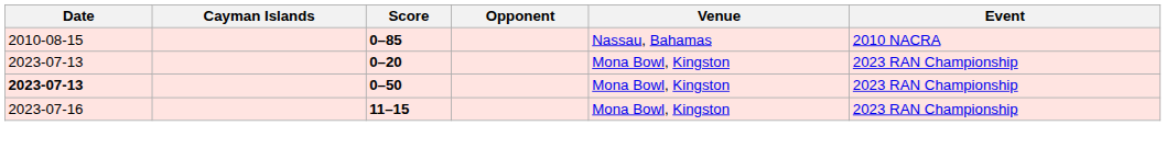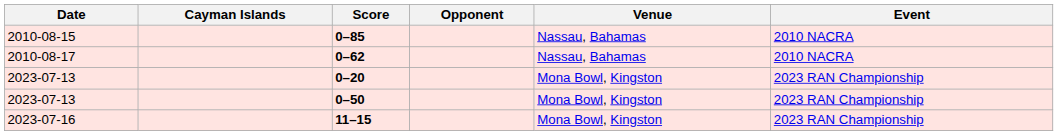 <table class="wikitable sortable" style="width:100%">
 <tr>
 <th>Date</th>
 <th>Cayman Islands</th>
 <th>Score</th>
 <th>Opponent</th>
 <th>Venue</th>
 <th>Event</th>
 </tr>
 <tr bgcolor=FFE4E1>
 <td>2010-08-15</td>
 <td></td>
 <td><strong>0–85</strong></td>
 <td></td>
 <td><a href='#'>Nassau</a>, <a href='#'>Bahamas</a></td>
 <td><a href='#'>2010 NACRA</a></td>
 </tr>
+<tr bgcolor=FFE4E1>
+<td>2010-08-17</td>
+<td></td>
+<td><strong>0–62</strong></td>
+<td></td>
+<td><a href='#'>Nassau</a>, <a href='#'>Bahamas</a></td>
+<td><a href='#'>2010 NACRA</a></td>
+</tr>
 <tr bgcolor="FFE4E1">
 <td>2023-07-13</td>
 <td></td>
 <td><strong>0–20</strong></td>
 <td></td>
 <td><a href='#'>Mona Bowl</a>, <a href='#'>Kingston</a></td>
 <td><a href='#'>2023 RAN Championship</a></td>
 </tr>
 <tr bgcolor=FFE4E1>
-<td><strong>2023-07-13</strong></td>
+<td>2023-07-13</td>
 <td></td>
 <td><strong>0–50</strong></td>
 <td></td>
 <td><a href='#'>Mona Bowl</a>, <a href='#'>Kingston</a></td>
 <td><a href='#'>2023 RAN Championship</a></td>
 </tr>
 <tr bgcolor="FFE4E1">
 <td>2023-07-16</td>
 <td></td>
 <td><strong>11–15</strong></td>
 <td></td>
 <td><a href='#'>Mona Bowl</a>, <a href='#'>Kingston</a></td>
 <td><a href='#'>2023 RAN Championship</a></td>
 </tr>
 </table>
